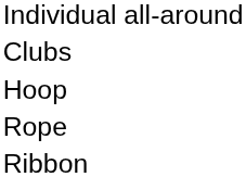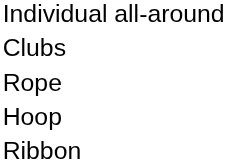 <table>
 <tr>
 <td>Individual all-around<br></td>
 <td></td>
 <td></td>
 <td></td>
 </tr>
 <tr>
 <td rowspan=2>Clubs<br></td>
 <td rowspan=2></td>
 <td rowspan=2></td>
 <td></td>
 </tr>
 <tr>
 <td></td>
 </tr>
 <tr>
-<td>Hoop<br></td>
+<td>Rope<br></td>
 <td></td>
 <td></td>
 <td></td>
 </tr>
 <tr>
-<td>Rope<br></td>
+<td>Hoop<br></td>
 <td></td>
 <td></td>
 <td></td>
 </tr>
 <tr>
 <td rowspan=2>Ribbon<br></td>
 <td rowspan=2></td>
 <td rowspan=2></td>
 <td></td>
 </tr>
 <tr>
 <td></td>
 </tr>
 </table>
